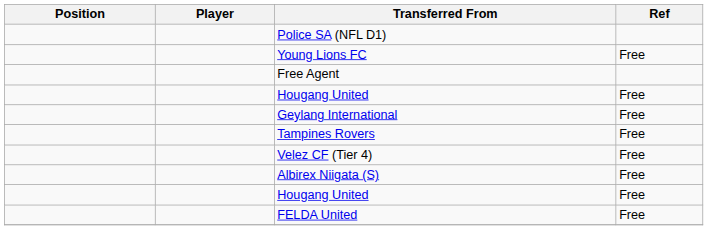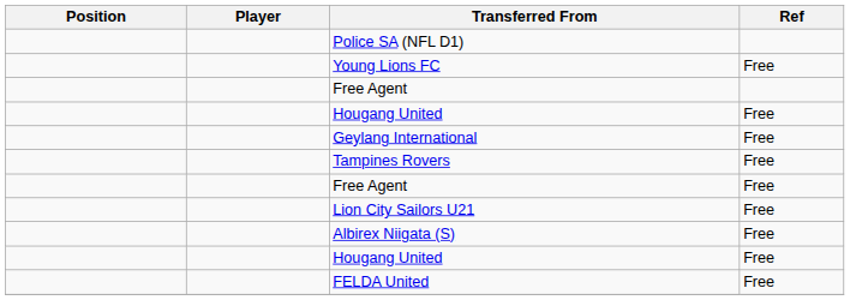 <table class="wikitable sortable" style="width:70%; text-align:center; font-size:100%; text-align:left;">
 <tr>
 <th><strong>Position</strong></th>
 <th><strong>Player</strong></th>
 <th><strong>Transferred From</strong></th>
 <th><strong>Ref</strong></th>
 </tr>
 <tr>
 <td></td>
 <td></td>
 <td> <a href='#'>Police SA</a> (NFL D1)</td>
 <td></td>
 </tr>
 <tr>
 <td></td>
 <td></td>
 <td> <a href='#'>Young Lions FC</a></td>
 <td>Free</td>
 </tr>
 <tr>
 <td></td>
 <td></td>
 <td>Free Agent</td>
 <td></td>
 </tr>
 <tr>
 <td></td>
 <td></td>
 <td> <a href='#'>Hougang United</a></td>
 <td>Free</td>
 </tr>
 <tr>
 <td></td>
 <td></td>
 <td> <a href='#'>Geylang International</a></td>
 <td>Free</td>
 </tr>
 <tr>
 <td></td>
 <td></td>
 <td> <a href='#'>Tampines Rovers</a></td>
 <td>Free</td>
 </tr>
 <tr>
 <td></td>
 <td></td>
-<td> <a href='#'>Velez CF</a> (Tier 4)</td>
+<td>Free Agent</td>
+<td>Free</td>
+</tr>
+<tr>
+<td></td>
+<td></td>
+<td> <a href='#'>Lion City Sailors U21</a></td>
 <td>Free</td>
 </tr>
 <tr>
 <td></td>
 <td></td>
 <td> <a href='#'>Albirex Niigata (S)</a></td>
 <td>Free</td>
 </tr>
 <tr>
 <td></td>
 <td></td>
 <td> <a href='#'>Hougang United</a></td>
 <td>Free</td>
 </tr>
 <tr>
 <td></td>
 <td></td>
 <td> <a href='#'>FELDA United</a></td>
 <td>Free</td>
 </tr>
 <tr>
 </tr>
 </table>
